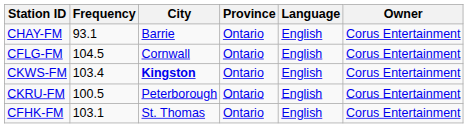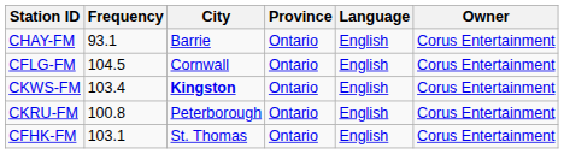 <table class="wikitable">
 <tr>
 <th>Station ID</th>
 <th>Frequency</th>
 <th>City</th>
 <th>Province</th>
 <th>Language</th>
 <th>Owner</th>
 </tr>
 <tr>
 <td><a href='#'>CHAY-FM</a></td>
 <td>93.1</td>
 <td><a href='#'>Barrie</a></td>
 <td><a href='#'>Ontario</a></td>
 <td><a href='#'>English</a></td>
 <td><a href='#'>Corus Entertainment</a></td>
 </tr>
 <tr>
 <td><a href='#'>CFLG-FM</a></td>
 <td>104.5</td>
 <td><a href='#'>Cornwall</a></td>
 <td><a href='#'>Ontario</a></td>
 <td><a href='#'>English</a></td>
 <td><a href='#'>Corus Entertainment</a></td>
 </tr>
 <tr>
 <td><a href='#'>CKWS-FM</a></td>
 <td>103.4</td>
 <td><strong><a href='#'>Kingston</a></strong></td>
 <td><a href='#'>Ontario</a></td>
 <td><a href='#'>English</a></td>
 <td><a href='#'>Corus Entertainment</a></td>
 </tr>
 <tr>
 <td><a href='#'>CKRU-FM</a></td>
-<td>100.5</td>
+<td>100.8</td>
 <td><a href='#'>Peterborough</a></td>
 <td><a href='#'>Ontario</a></td>
 <td><a href='#'>English</a></td>
 <td><a href='#'>Corus Entertainment</a></td>
 </tr>
 <tr>
 <td><a href='#'>CFHK-FM</a></td>
 <td>103.1</td>
 <td><a href='#'>St. Thomas</a></td>
 <td><a href='#'>Ontario</a></td>
 <td><a href='#'>English</a></td>
 <td><a href='#'>Corus Entertainment</a></td>
 </tr>
 </table>
